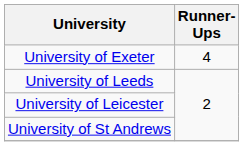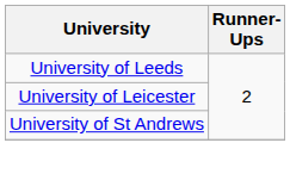 <table class="wikitable" rowspan="2" style="text-align:center" background: #f6e39c;>
 <tr>
 <th scope="col" style="text-align:center">University</th>
 <th scope="col" style="width:55px">Runner-Ups</th>
-</tr>
-<tr>
-<td><a href='#'>University of Exeter</a></td>
-<td style="text-align:center">4</td>
 </tr>
 <tr>
 <td><a href='#'>University of Leeds</a></td>
 <td rowspan="3" style="text-align:center">2</td>
 </tr>
 <tr>
 <td><a href='#'>University of Leicester</a></td>
 </tr>
 <tr>
 <td><a href='#'>University of St Andrews</a></td>
 </tr>
 <tr>
 </tr>
 </table>
